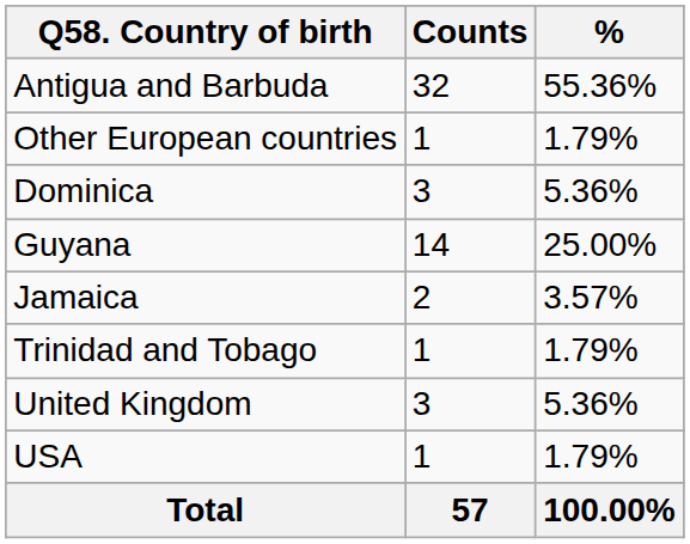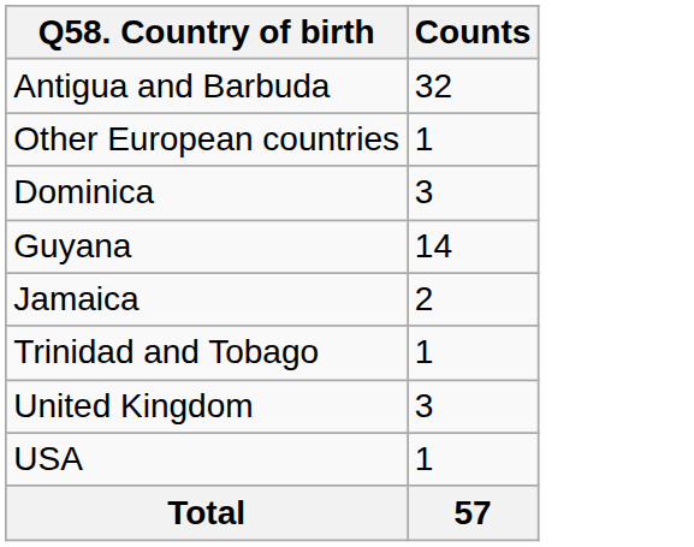 <table class="wikitable sortable">
 <tr>
 <th>Q58. Country of birth</th>
 <th>Counts</th>
-<th>%</th>
 </tr>
 <tr>
 <td>Antigua and Barbuda</td>
 <td>32</td>
-<td>55.36%</td>
 </tr>
 <tr>
 <td>Other European countries</td>
 <td>1</td>
-<td>1.79%</td>
 </tr>
 <tr>
 <td>Dominica</td>
 <td>3</td>
-<td>5.36%</td>
 </tr>
 <tr>
 <td>Guyana</td>
 <td>14</td>
-<td>25.00%</td>
 </tr>
 <tr>
 <td>Jamaica</td>
 <td>2</td>
-<td>3.57%</td>
 </tr>
 <tr>
 <td>Trinidad and Tobago</td>
 <td>1</td>
-<td>1.79%</td>
 </tr>
 <tr>
 <td>United Kingdom</td>
 <td>3</td>
-<td>5.36%</td>
 </tr>
 <tr>
 <td>USA</td>
 <td>1</td>
-<td>1.79%</td>
 </tr>
 <tr>
 <th>Total</th>
 <th>57</th>
-<th>100.00%</th>
 </tr>
 </table>
